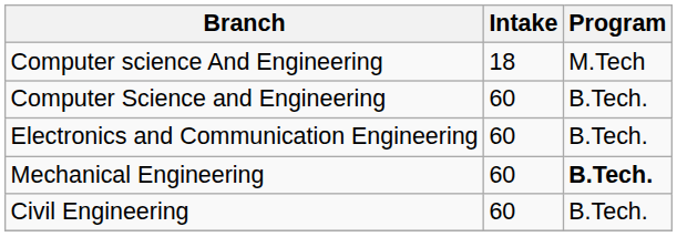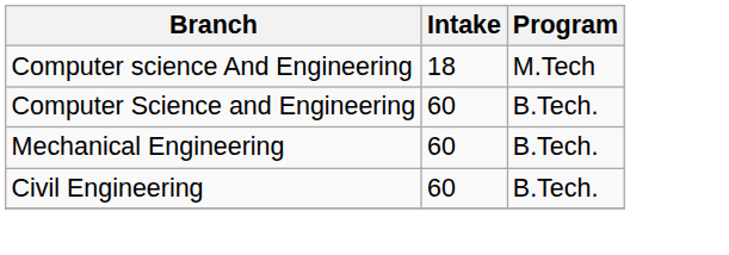 <table class="wikitable" border="1">
 <tr>
 <th>Branch</th>
 <th>Intake</th>
 <th>Program</th>
 </tr>
 <tr>
 <td>Computer science And Engineering</td>
 <td>18</td>
 <td>M.Tech</td>
 </tr>
 <tr>
 <td>Computer Science and Engineering</td>
 <td>60</td>
 <td>B.Tech.</td>
 </tr>
 <tr>
-<td>Electronics and Communication Engineering</td>
+<td>Mechanical Engineering</td>
 <td>60</td>
 <td>B.Tech.</td>
-</tr>
-<tr>
-<td>Mechanical Engineering</td>
-<td>60</td>
-<td><strong>B.Tech.</strong></td>
 </tr>
 <tr>
 <td>Civil Engineering</td>
 <td>60</td>
 <td>B.Tech.</td>
 </tr>
 <tr>
 </tr>
 </table>
